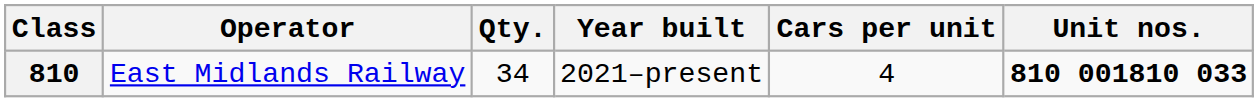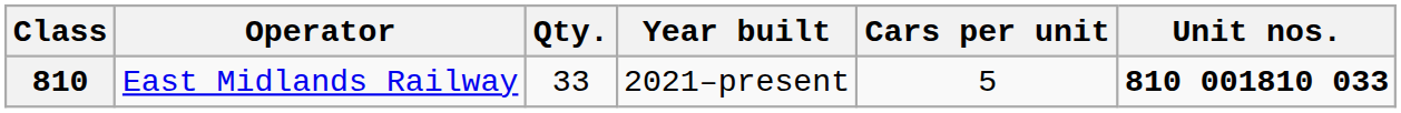 <table class="wikitable">
 <tr>
 <th>Class</th>
 <th>Operator</th>
 <th>Qty.</th>
 <th>Year built</th>
 <th>Cars per unit</th>
 <th>Unit nos.</th>
 </tr>
 <tr>
 <th>810</th>
 <td align=center><a href='#'>East Midlands Railway</a></td>
-<td align=center>34</td>
+<td align=center>33</td>
 <td align=center>2021–present</td>
-<td align=center>4</td>
+<td align=center>5</td>
 <td align=center><strong>810 001810 033</strong></td>
 </tr>
 </table>
